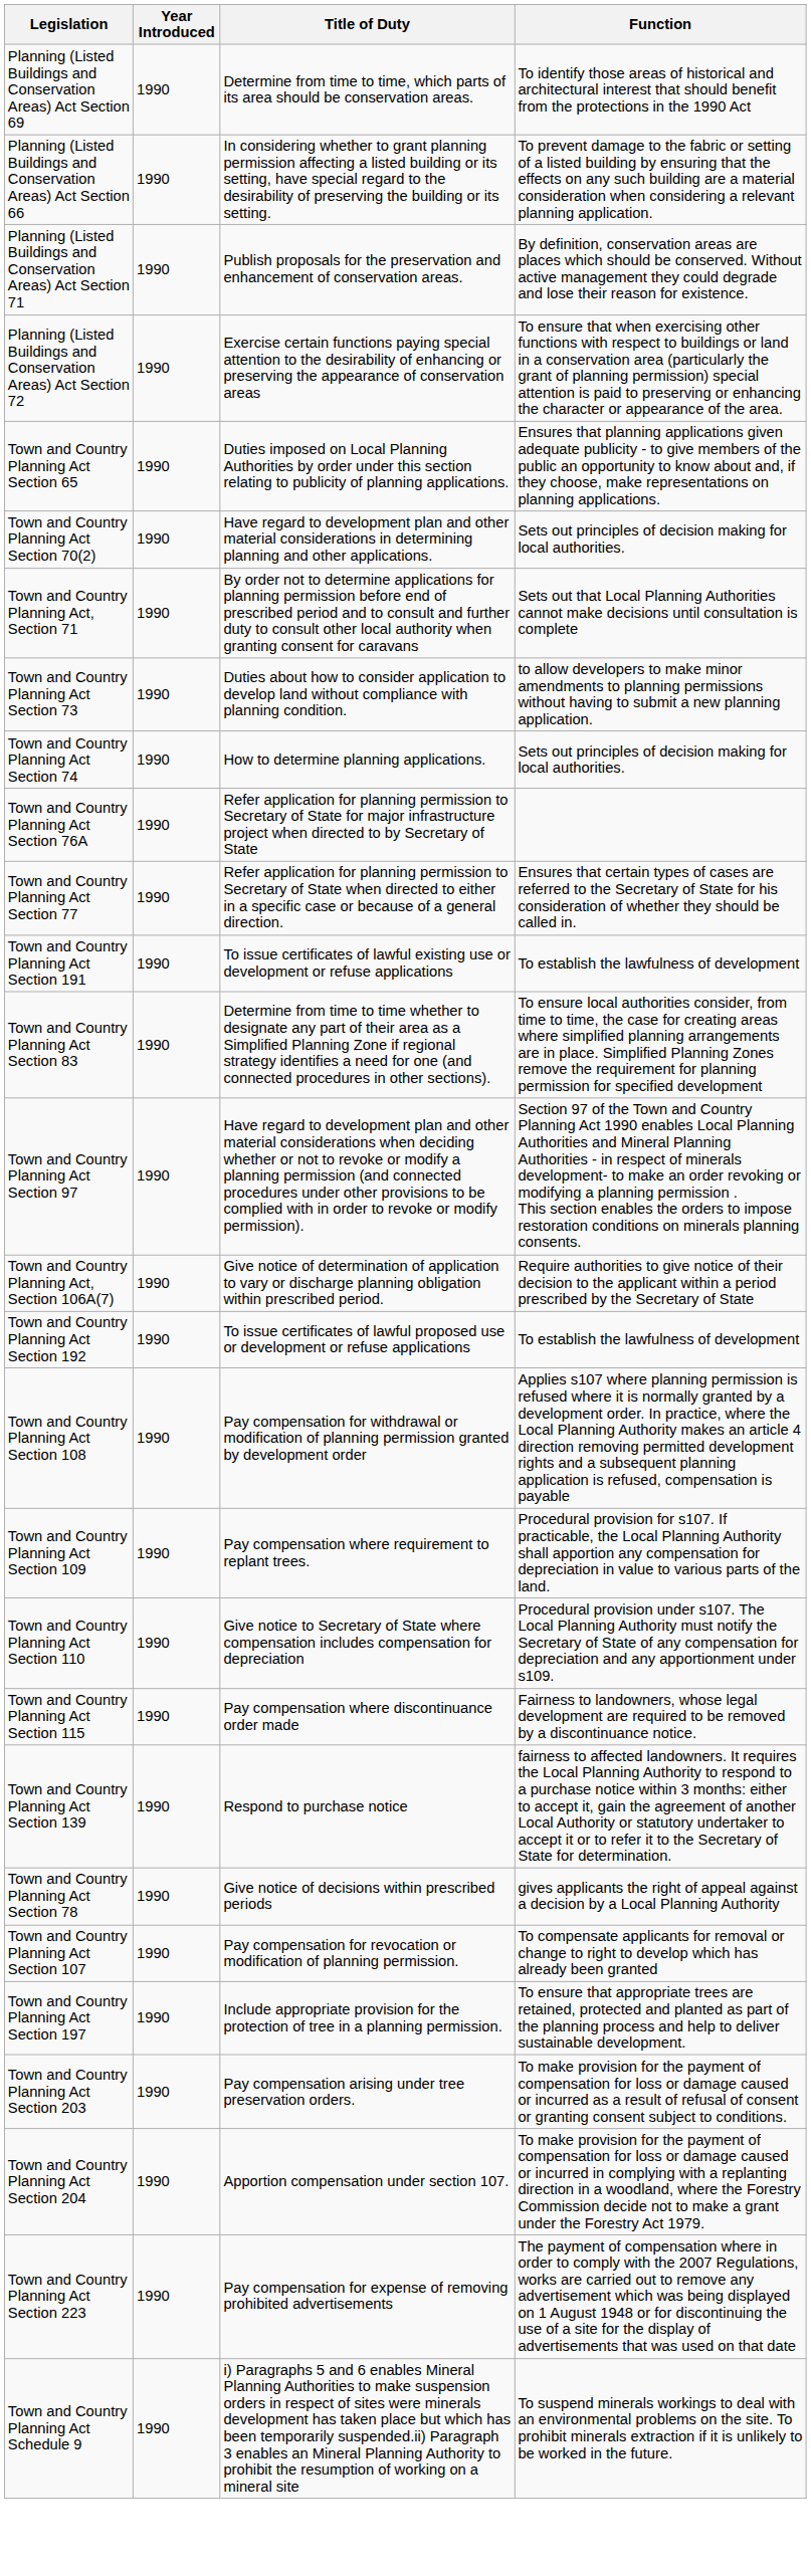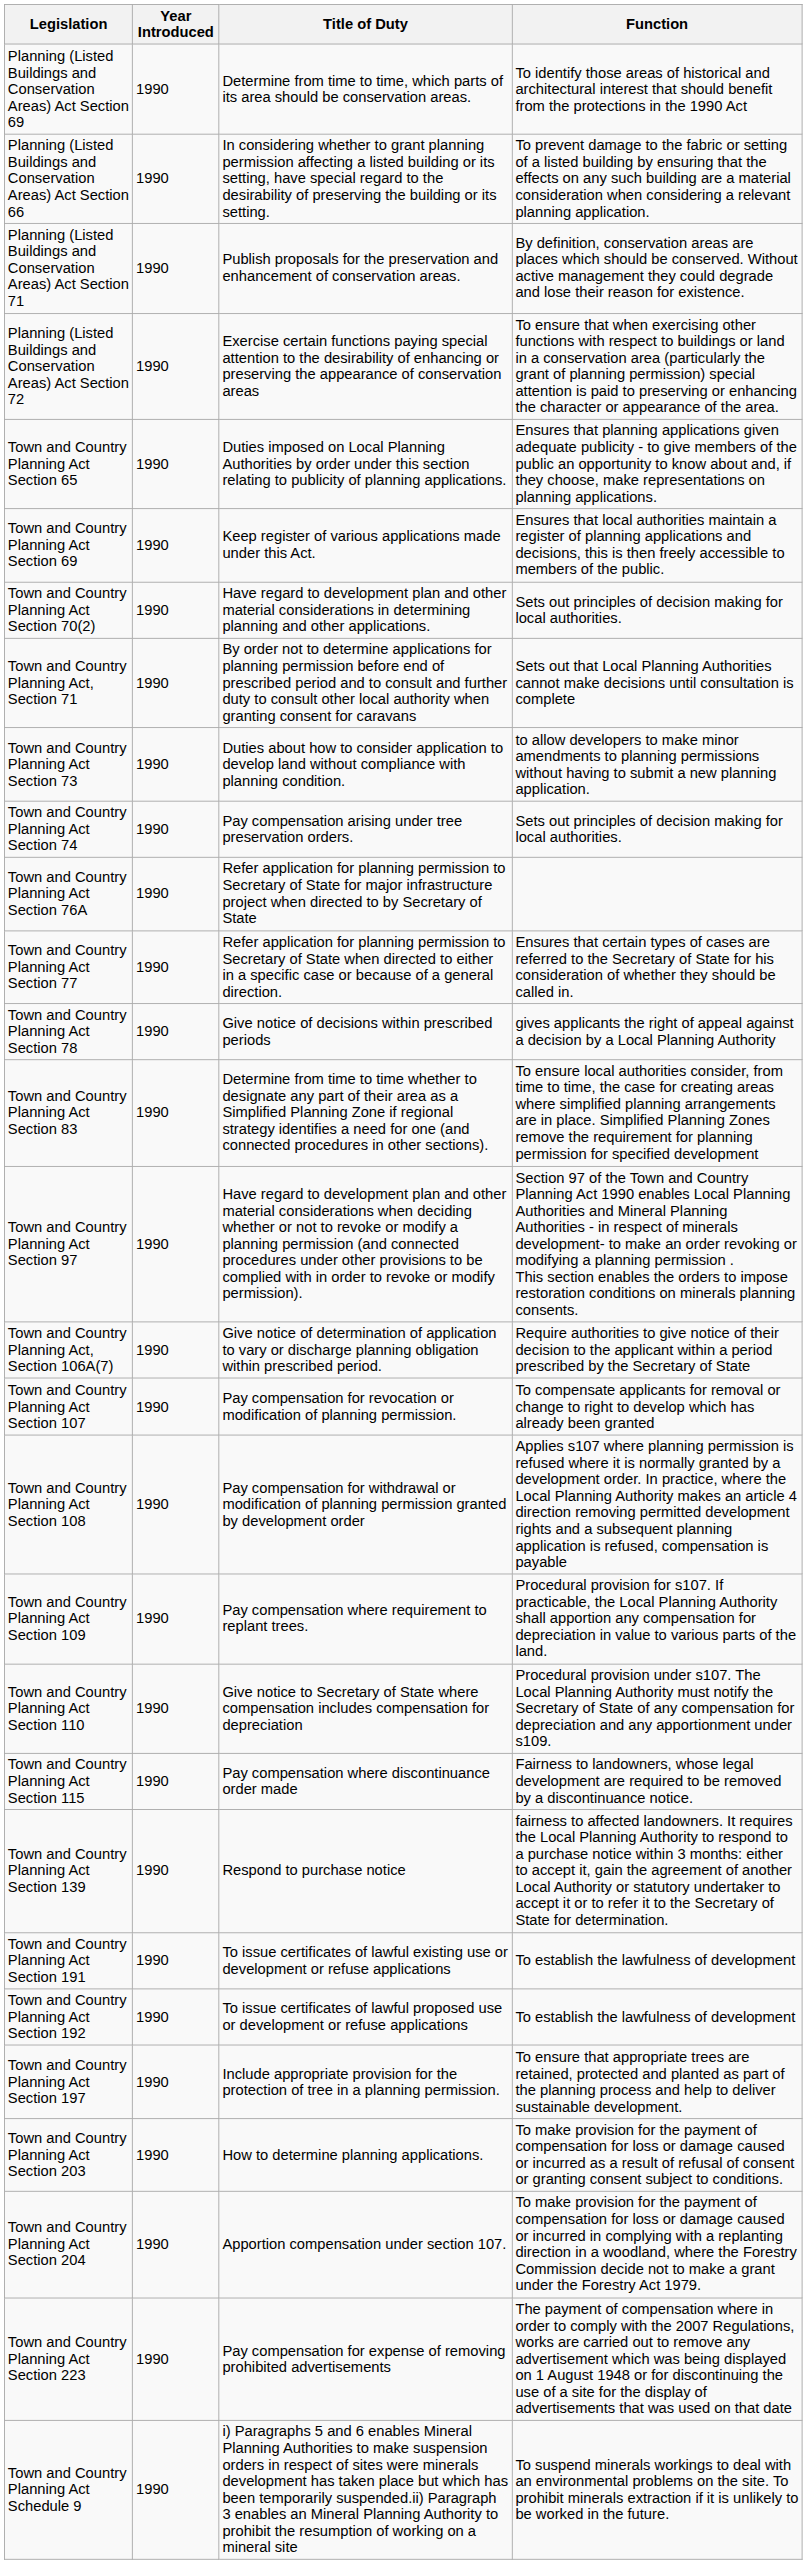 <table class="wikitable sortable mw-collapsible mw-collapsed">
 <tr>
 <th>Legislation</th>
 <th>Year Introduced</th>
 <th>Title of Duty</th>
 <th>Function</th>
 </tr>
 <tr>
 <td>Planning  (Listed Buildings and Conservation Areas) Act Section 69</td>
 <td>1990</td>
 <td>Determine from  time to time, which parts of its area should be conservation areas.</td>
 <td>To identify  those areas of historical and architectural interest that should benefit from  the protections in the 1990 Act</td>
 </tr>
 <tr>
 <td>Planning (Listed Buildings and Conservation Areas) Act Section 66</td>
 <td>1990</td>
 <td>In  considering whether to grant planning permission affecting a listed building  or its setting, have special regard to the desirability of preserving the  building or its setting.</td>
 <td>To  prevent damage to the fabric or setting of a listed building by ensuring that  the effects on any such building are a material consideration when  considering a relevant planning application.</td>
 </tr>
 <tr>
 <td>Planning (Listed Buildings and Conservation Areas) Act Section 71</td>
 <td>1990</td>
 <td>Publish  proposals for the preservation and enhancement of conservation areas.</td>
 <td>By  definition, conservation areas are places which should be conserved. Without  active management they could degrade and lose their reason for existence.</td>
 </tr>
 <tr>
 <td>Planning (Listed Buildings and Conservation Areas) Act Section 72</td>
 <td>1990</td>
 <td>Exercise  certain functions paying special attention to the desirability of enhancing  or preserving the appearance of conservation areas</td>
 <td>To  ensure that when exercising other functions with respect to buildings or land  in a conservation area (particularly the grant of planning permission)  special attention is paid to preserving or enhancing the character or  appearance of the area.</td>
 </tr>
 <tr>
 <td>Town and Country Planning Act Section 65</td>
 <td>1990</td>
 <td>Duties  imposed on Local Planning Authorities by order under this section relating to  publicity of planning applications.</td>
 <td>Ensures  that planning applications given adequate publicity - to give members of the  public an opportunity to know about and, if they choose, make representations  on planning applications.</td>
 </tr>
 <tr>
+<td>Town and Country Planning Act Section 69</td>
+<td>1990</td>
+<td>Keep  register of various applications made under this Act.</td>
+<td>Ensures  that local authorities maintain a register of planning applications and  decisions, this is then freely accessible to members of the public.</td>
+</tr>
+<tr>
 <td>Town and Country Planning Act Section 70(2)</td>
 <td>1990</td>
 <td>Have  regard to development plan and other material considerations in determining  planning and other applications.</td>
 <td>Sets  out principles of decision making for local authorities.</td>
 </tr>
 <tr>
 <td>Town and Country Planning Act, Section 71</td>
 <td>1990</td>
 <td>By  order not to determine applications for planning permission before end of  prescribed period and to consult and further duty to consult other local  authority when granting consent for caravans</td>
 <td>Sets  out that Local Planning Authorities cannot make decisions until consultation  is complete</td>
 </tr>
 <tr>
 <td>Town and Country Planning Act Section 73</td>
 <td>1990</td>
 <td>Duties  about how to consider application to develop land without compliance with  planning condition.</td>
 <td>to  allow developers to make minor amendments to planning permissions without  having to submit a new planning application.</td>
 </tr>
 <tr>
 <td>Town and Country Planning Act Section 74</td>
 <td>1990</td>
-<td>How  to determine planning applications.</td>
+<td>Pay  compensation arising under tree preservation orders.</td>
 <td>Sets  out principles of decision making for local authorities.</td>
 </tr>
 <tr>
 <td>Town and Country Planning Act Section 76A</td>
 <td>1990</td>
 <td>Refer  application for planning permission to Secretary of State for major  infrastructure project when directed to by Secretary of State</td>
 <td></td>
 </tr>
 <tr>
 <td>Town and Country Planning Act Section 77</td>
 <td>1990</td>
 <td>Refer  application for planning permission to Secretary of State when directed to  either in a specific case or because of a general direction.</td>
 <td>Ensures that certain types of cases are referred to the Secretary of State for his consideration of whether they should be called in.</td>
 </tr>
 <tr>
-<td>Town and Country Planning Act Section 191</td>
+<td>Town and Country Planning Act Section 78</td>
 <td>1990</td>
-<td>To  issue certificates of lawful existing use or development or refuse  applications</td>
-<td>To  establish the lawfulness of development</td>
+<td>Give  notice of decisions within prescribed periods</td>
+<td>gives applicants the right of appeal against a decision by a Local Planning  Authority</td>
 </tr>
 <tr>
 <td>Town and Country Planning Act Section 83</td>
 <td>1990</td>
 <td>Determine  from time to time whether to designate any part of their area as a Simplified  Planning Zone if regional strategy identifies a need for one (and connected  procedures in other sections).</td>
 <td>To ensure local authorities consider, from time to time, the case for creating  areas where simplified planning arrangements are in place. Simplified  Planning Zones remove the requirement for planning permission for specified  development</td>
 </tr>
 <tr>
 <td>Town and Country Planning Act Section 97</td>
 <td>1990</td>
 <td>Have  regard to development plan and other material considerations when deciding  whether or not to revoke or modify a planning permission (and connected  procedures under other provisions to be complied with in order to revoke or  modify permission).</td>
 <td>Section  97 of the Town and Country Planning Act 1990 enables Local Planning  Authorities and Mineral Planning Authorities - in respect of minerals  development- to make an order revoking or modifying a planning permission .<br>This section enables the orders to impose restoration conditions on  minerals planning consents.</td>
 </tr>
 <tr>
 <td>Town and Country Planning Act, Section 106A(7)</td>
 <td>1990</td>
 <td>Give  notice of determination of application to vary or discharge planning  obligation within prescribed period.</td>
 <td>Require  authorities to give notice of their decision to the applicant within a period  prescribed by the Secretary of State</td>
 </tr>
 <tr>
-<td>Town and Country Planning Act Section 192</td>
+<td>Town and Country Planning Act Section 107</td>
 <td>1990</td>
-<td>To  issue certificates of lawful proposed use or development or refuse  applications</td>
-<td>To  establish the lawfulness of development</td>
+<td>Pay  compensation for revocation or modification of planning permission.</td>
+<td>To  compensate applicants for removal or change to right to develop which has  already been granted</td>
 </tr>
 <tr>
 <td>Town and Country Planning Act Section 108</td>
 <td>1990</td>
 <td>Pay  compensation for withdrawal or modification of planning permission granted by  development order</td>
 <td>Applies  s107 where planning permission is refused where it is normally granted by a  development order. In practice, where the Local Planning Authority makes an  article 4 direction removing permitted development rights and a subsequent  planning application is refused, compensation is payable</td>
 </tr>
 <tr>
 <td>Town and Country Planning Act Section 109</td>
 <td>1990</td>
 <td>Pay  compensation where requirement to replant trees.</td>
 <td>Procedural  provision for s107. If practicable, the Local Planning Authority shall  apportion any compensation for depreciation in value to various parts of the  land.</td>
 </tr>
 <tr>
 <td>Town and Country Planning Act Section 110</td>
 <td>1990</td>
 <td>Give  notice to Secretary of State where compensation includes compensation for  depreciation</td>
 <td>Procedural  provision under s107. The Local Planning Authority must notify the Secretary  of State of any compensation for depreciation and any apportionment under  s109.</td>
 </tr>
 <tr>
 <td>Town and Country Planning Act Section 115</td>
 <td>1990</td>
 <td>Pay  compensation where discontinuance order made</td>
 <td>Fairness  to landowners, whose legal development are required to be removed by a  discontinuance notice.</td>
 </tr>
 <tr>
 <td>Town and Country Planning Act Section 139</td>
 <td>1990</td>
 <td>Respond  to purchase notice</td>
 <td>fairness  to affected landowners. It requires the Local Planning Authority to respond  to a purchase notice within 3 months: either to accept it, gain the agreement  of another Local Authority or statutory undertaker to accept it or to refer  it to the Secretary of State for determination.</td>
 </tr>
 <tr>
-<td>Town and Country Planning Act Section 78</td>
+<td>Town and Country Planning Act Section 191</td>
 <td>1990</td>
-<td>Give  notice of decisions within prescribed periods</td>
-<td>gives applicants the right of appeal against a decision by a Local Planning  Authority</td>
+<td>To  issue certificates of lawful existing use or development or refuse  applications</td>
+<td>To  establish the lawfulness of development</td>
 </tr>
 <tr>
-<td>Town and Country Planning Act Section 107</td>
+<td>Town and Country Planning Act Section 192</td>
 <td>1990</td>
-<td>Pay  compensation for revocation or modification of planning permission.</td>
-<td>To  compensate applicants for removal or change to right to develop which has  already been granted</td>
+<td>To  issue certificates of lawful proposed use or development or refuse  applications</td>
+<td>To  establish the lawfulness of development</td>
 </tr>
 <tr>
 <td>Town and Country Planning Act Section 197</td>
 <td>1990</td>
 <td>Include  appropriate provision for the protection of tree in a planning permission.</td>
 <td>To  ensure that appropriate trees are retained, protected and planted as part of  the planning process and help to deliver sustainable development.</td>
 </tr>
 <tr>
 <td>Town and Country Planning Act Section 203</td>
 <td>1990</td>
-<td>Pay  compensation arising under tree preservation orders.</td>
+<td>How  to determine planning applications.</td>
 <td>To  make provision for the payment of compensation for loss or damage caused or  incurred as a result of refusal of consent or granting consent subject to  conditions.</td>
 </tr>
 <tr>
 <td>Town and Country Planning Act Section 204</td>
 <td>1990</td>
 <td>Apportion  compensation under section 107.</td>
 <td>To  make provision for the payment of compensation for loss or damage caused or  incurred in complying with a replanting direction in a woodland, where the  Forestry Commission decide not to make a grant under the Forestry Act 1979.</td>
 </tr>
 <tr>
 <td>Town and Country Planning Act Section 223</td>
 <td>1990</td>
 <td>Pay  compensation for expense of removing prohibited advertisements</td>
 <td>The  payment of compensation where in order to comply with the 2007 Regulations,  works are carried out to remove any advertisement which was being displayed  on 1 August 1948 or for discontinuing the use of a site for the display of  advertisements that was used on that date</td>
 </tr>
 <tr>
 <td>Town and Country Planning Act Schedule 9</td>
 <td>1990</td>
 <td>i)  Paragraphs 5 and 6 enables Mineral Planning Authorities to make suspension  orders in respect of sites were minerals development has taken place but  which has been temporarily suspended.ii) Paragraph 3 enables an Mineral  Planning Authority to prohibit the resumption of working on a mineral site</td>
 <td>To  suspend minerals workings to deal with an environmental problems on the site.  To prohibit minerals extraction if it is unlikely to be worked in the future.</td>
 </tr>
 </table>
